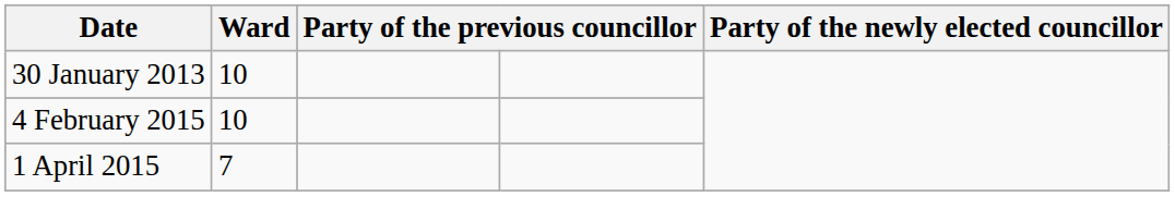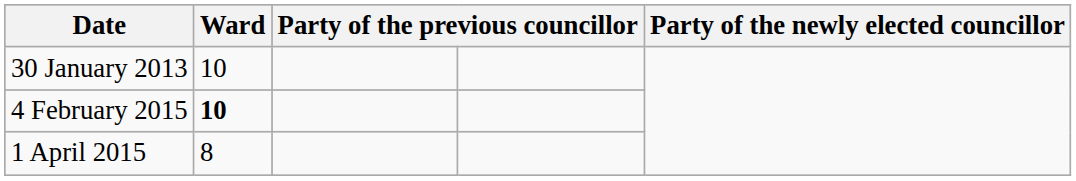 <table class="wikitable">
 <tr>
 <th>Date</th>
 <th>Ward</th>
 <th colspan=2>Party of the previous councillor</th>
 <th colspan=2>Party of the newly elected councillor</th>
 </tr>
 <tr>
 <td>30 January 2013</td>
 <td>10</td>
 <td></td>
 <td></td>
 </tr>
 <tr>
 <td>4 February 2015</td>
-<td>10</td>
+<td><strong>10</strong></td>
 <td></td>
 <td></td>
 </tr>
 <tr>
 <td>1 April 2015</td>
-<td>7</td>
+<td>8</td>
 <td></td>
 <td></td>
 </tr>
 </table>
